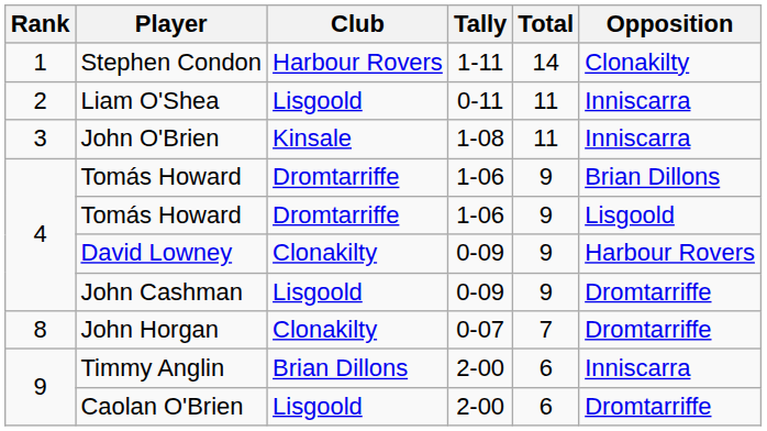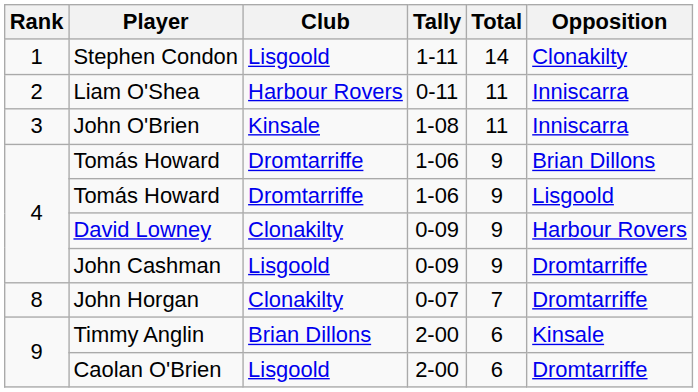 <table class="wikitable">
 <tr>
 <th>Rank</th>
 <th>Player</th>
 <th>Club</th>
 <th>Tally</th>
 <th>Total</th>
 <th>Opposition</th>
 </tr>
 <tr>
 <td rowspan="1" style="text-align:center;">1</td>
 <td>Stephen Condon</td>
-<td><a href='#'>Harbour Rovers</a></td>
+<td><a href='#'>Lisgoold</a></td>
 <td align=center>1-11</td>
 <td align=center>14</td>
 <td><a href='#'>Clonakilty</a></td>
 </tr>
 <tr>
 <td rowspan="1" style="text-align:center;">2</td>
 <td>Liam O'Shea</td>
-<td><a href='#'>Lisgoold</a></td>
+<td><a href='#'>Harbour Rovers</a></td>
 <td align=center>0-11</td>
 <td align=center>11</td>
 <td><a href='#'>Inniscarra</a></td>
 </tr>
 <tr>
 <td rowspan="1" style="text-align:center;">3</td>
 <td>John O'Brien</td>
 <td><a href='#'>Kinsale</a></td>
 <td align=center>1-08</td>
 <td align=center>11</td>
 <td><a href='#'>Inniscarra</a></td>
 </tr>
 <tr>
 <td rowspan="4" style="text-align:center;">4</td>
 <td>Tomás Howard</td>
 <td><a href='#'>Dromtarriffe</a></td>
 <td align=center>1-06</td>
 <td align=center>9</td>
 <td><a href='#'>Brian Dillons</a></td>
 </tr>
 <tr>
 <td>Tomás Howard</td>
 <td><a href='#'>Dromtarriffe</a></td>
 <td align=center>1-06</td>
 <td align=center>9</td>
 <td><a href='#'>Lisgoold</a></td>
 </tr>
 <tr>
 <td><a href='#'>David Lowney</a></td>
 <td><a href='#'>Clonakilty</a></td>
 <td align=center>0-09</td>
 <td align=center>9</td>
 <td><a href='#'>Harbour Rovers</a></td>
 </tr>
 <tr>
 <td>John Cashman</td>
 <td><a href='#'>Lisgoold</a></td>
 <td align=center>0-09</td>
 <td align=center>9</td>
 <td><a href='#'>Dromtarriffe</a></td>
 </tr>
 <tr>
 <td rowspan="1" style="text-align:center;">8</td>
 <td>John Horgan</td>
 <td><a href='#'>Clonakilty</a></td>
 <td align=center>0-07</td>
 <td align=center>7</td>
 <td><a href='#'>Dromtarriffe</a></td>
 </tr>
 <tr>
 <td rowspan="2" style="text-align:center;">9</td>
 <td>Timmy Anglin</td>
 <td><a href='#'>Brian Dillons</a></td>
 <td align=center>2-00</td>
 <td align=center>6</td>
-<td><a href='#'>Inniscarra</a></td>
+<td><a href='#'>Kinsale</a></td>
 </tr>
 <tr>
 <td>Caolan O'Brien</td>
 <td><a href='#'>Lisgoold</a></td>
 <td align=center>2-00</td>
 <td align=center>6</td>
 <td><a href='#'>Dromtarriffe</a></td>
 </tr>
 </table>
